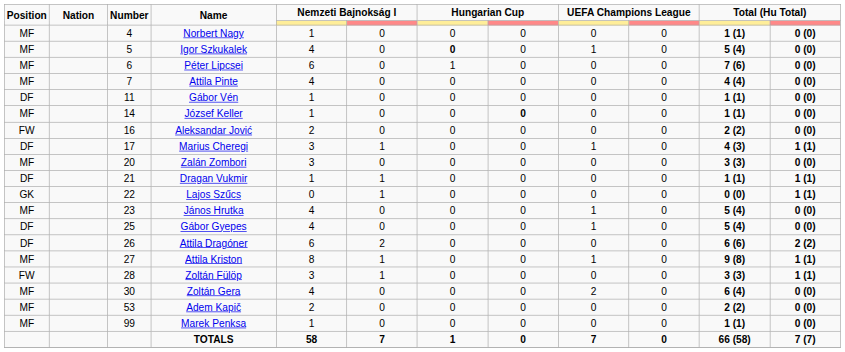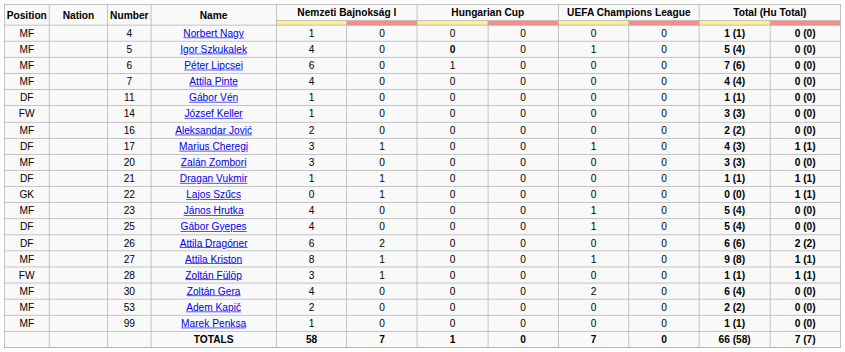 <table class="wikitable" style="font-size: 95%; text-align: center;">
 <tr>
 <td rowspan="2" width="5%" align="center"><strong>Position</strong></td>
 <td rowspan="2" width="7%" align="center"><strong>Nation</strong></td>
 <td rowspan="2" width="5%" align="center"><strong>Number</strong></td>
 <td rowspan="2" width="15%" align="center"><strong>Name</strong></td>
 <td colspan="2" align="center"><strong>Nemzeti Bajnokság I</strong></td>
 <td colspan="2" align="center"><strong>Hungarian Cup</strong></td>
 <td colspan="2" align="center"><strong>UEFA Champions League</strong></td>
 <td colspan="2" align="center"><strong>Total (Hu Total)</strong></td>
 </tr>
 <tr>
 <th width=60 style="background: #FFEE99"></th>
 <th width=60 style="background: #FF8888"></th>
 <th width=60 style="background: #FFEE99"></th>
 <th width=60 style="background: #FF8888"></th>
 <th width=60 style="background: #FFEE99"></th>
 <th width=60 style="background: #FF8888"></th>
 <th width=60 style="background: #FFEE99"></th>
 <th width=60 style="background: #FF8888"></th>
 </tr>
 <tr>
 <td>MF</td>
 <td></td>
 <td>4</td>
 <td><a href='#'>Norbert Nagy</a></td>
 <td>1</td>
 <td>0</td>
 <td>0</td>
 <td>0</td>
 <td>0</td>
 <td>0</td>
 <td><strong>1 (1)</strong></td>
 <td><strong>0 (0)</strong></td>
 </tr>
 <tr>
 <td>MF</td>
 <td></td>
 <td>5</td>
 <td><a href='#'>Igor Szkukalek</a></td>
 <td>4</td>
 <td>0</td>
 <td><strong>0</strong></td>
 <td>0</td>
 <td>1</td>
 <td>0</td>
 <td><strong>5 (4)</strong></td>
 <td><strong>0 (0)</strong></td>
 </tr>
 <tr>
 <td>MF</td>
 <td></td>
 <td>6</td>
 <td><a href='#'>Péter Lipcsei</a></td>
 <td>6</td>
 <td>0</td>
 <td>1</td>
 <td>0</td>
 <td>0</td>
 <td>0</td>
 <td><strong>7 (6)</strong></td>
 <td><strong>0 (0)</strong></td>
 </tr>
 <tr>
 <td>MF</td>
 <td></td>
 <td>7</td>
 <td><a href='#'>Attila Pinte</a></td>
 <td>4</td>
 <td>0</td>
 <td>0</td>
 <td>0</td>
 <td>0</td>
 <td>0</td>
 <td><strong>4 (4)</strong></td>
 <td><strong>0 (0)</strong></td>
 </tr>
 <tr>
 <td>DF</td>
 <td></td>
 <td>11</td>
 <td><a href='#'>Gábor Vén</a></td>
 <td>1</td>
 <td>0</td>
 <td>0</td>
 <td>0</td>
 <td>0</td>
 <td>0</td>
 <td><strong>1 (1)</strong></td>
 <td><strong>0 (0)</strong></td>
 </tr>
 <tr>
-<td>MF</td>
+<td>FW</td>
 <td></td>
 <td>14</td>
 <td><a href='#'>József Keller</a></td>
 <td>1</td>
 <td>0</td>
 <td>0</td>
-<td><strong>0</strong></td>
 <td>0</td>
 <td>0</td>
-<td><strong>1 (1)</strong></td>
+<td>0</td>
+<td><strong>3 (3)</strong></td>
 <td><strong>0 (0)</strong></td>
 </tr>
 <tr>
-<td>FW</td>
+<td>MF</td>
 <td></td>
 <td>16</td>
 <td><a href='#'>Aleksandar Jović</a></td>
 <td>2</td>
 <td>0</td>
 <td>0</td>
 <td>0</td>
 <td>0</td>
 <td>0</td>
 <td><strong>2 (2)</strong></td>
 <td><strong>0 (0)</strong></td>
 </tr>
 <tr>
 <td>DF</td>
 <td></td>
 <td>17</td>
 <td><a href='#'>Marius Cheregi</a></td>
 <td>3</td>
 <td>1</td>
 <td>0</td>
 <td>0</td>
 <td>1</td>
 <td>0</td>
 <td><strong>4 (3)</strong></td>
 <td><strong>1 (1)</strong></td>
 </tr>
 <tr>
 <td>MF</td>
 <td></td>
 <td>20</td>
 <td><a href='#'>Zalán Zombori</a></td>
 <td>3</td>
 <td>0</td>
 <td>0</td>
 <td>0</td>
 <td>0</td>
 <td>0</td>
 <td><strong>3 (3)</strong></td>
 <td><strong>0 (0)</strong></td>
 </tr>
 <tr>
 <td>DF</td>
 <td></td>
 <td>21</td>
 <td><a href='#'>Dragan Vukmir</a></td>
 <td>1</td>
 <td>1</td>
 <td>0</td>
 <td>0</td>
 <td>0</td>
 <td>0</td>
 <td><strong>1 (1)</strong></td>
 <td><strong>1 (1)</strong></td>
 </tr>
 <tr>
 <td>GK</td>
 <td></td>
 <td>22</td>
 <td><a href='#'>Lajos Szűcs</a></td>
 <td>0</td>
 <td>1</td>
 <td>0</td>
 <td>0</td>
 <td>0</td>
 <td>0</td>
 <td><strong>0 (0)</strong></td>
 <td><strong>1 (1)</strong></td>
 </tr>
 <tr>
 <td>MF</td>
 <td></td>
 <td>23</td>
 <td><a href='#'>János Hrutka</a></td>
 <td>4</td>
 <td>0</td>
 <td>0</td>
 <td>0</td>
 <td>1</td>
 <td>0</td>
 <td><strong>5 (4)</strong></td>
 <td><strong>0 (0)</strong></td>
 </tr>
 <tr>
 <td>DF</td>
 <td></td>
 <td>25</td>
 <td><a href='#'>Gábor Gyepes</a></td>
 <td>4</td>
 <td>0</td>
 <td>0</td>
 <td>0</td>
 <td>1</td>
 <td>0</td>
 <td><strong>5 (4)</strong></td>
 <td><strong>0 (0)</strong></td>
 </tr>
 <tr>
 <td>DF</td>
 <td></td>
 <td>26</td>
 <td><a href='#'>Attila Dragóner</a></td>
 <td>6</td>
 <td>2</td>
 <td>0</td>
 <td>0</td>
 <td>0</td>
 <td>0</td>
 <td><strong>6 (6)</strong></td>
 <td><strong>2 (2)</strong></td>
 </tr>
 <tr>
 <td>MF</td>
 <td></td>
 <td>27</td>
 <td><a href='#'>Attila Kriston</a></td>
 <td>8</td>
 <td>1</td>
 <td>0</td>
 <td>0</td>
 <td>1</td>
 <td>0</td>
 <td><strong>9 (8)</strong></td>
 <td><strong>1 (1)</strong></td>
 </tr>
 <tr>
 <td>FW</td>
 <td></td>
 <td>28</td>
 <td><a href='#'>Zoltán Fülöp</a></td>
 <td>3</td>
 <td>1</td>
 <td>0</td>
 <td>0</td>
 <td>0</td>
 <td>0</td>
-<td><strong>3 (3)</strong></td>
+<td><strong>1 (1)</strong></td>
 <td><strong>1 (1)</strong></td>
 </tr>
 <tr>
 <td>MF</td>
 <td></td>
 <td>30</td>
 <td><a href='#'>Zoltán Gera</a></td>
 <td>4</td>
 <td>0</td>
 <td>0</td>
 <td>0</td>
 <td>2</td>
 <td>0</td>
 <td><strong>6 (4)</strong></td>
 <td><strong>0 (0)</strong></td>
 </tr>
 <tr>
 <td>MF</td>
 <td></td>
 <td>53</td>
 <td><a href='#'>Adem Kapič</a></td>
 <td>2</td>
 <td>0</td>
 <td>0</td>
 <td>0</td>
 <td>0</td>
 <td>0</td>
 <td><strong>2 (2)</strong></td>
 <td><strong>0 (0)</strong></td>
 </tr>
 <tr>
 <td>MF</td>
 <td></td>
 <td>99</td>
 <td><a href='#'>Marek Penksa</a></td>
 <td>1</td>
 <td>0</td>
 <td>0</td>
 <td>0</td>
 <td>0</td>
 <td>0</td>
 <td><strong>1 (1)</strong></td>
 <td><strong>0 (0)</strong></td>
 </tr>
 <tr>
 <td></td>
 <td></td>
 <td></td>
 <td><strong>TOTALS</strong></td>
 <td><strong>58</strong></td>
 <td><strong>7</strong></td>
 <td><strong>1</strong></td>
 <td><strong>0</strong></td>
 <td><strong>7</strong></td>
 <td><strong>0</strong></td>
 <td><strong>66 (58)</strong></td>
 <td><strong>7 (7)</strong></td>
 </tr>
 <tr>
 </tr>
 </table>
